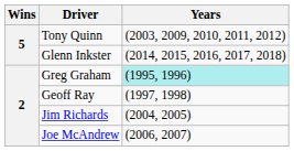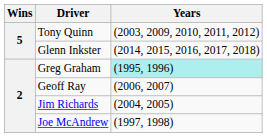 <table class=wikitable>
 <tr>
 <th>Wins</th>
 <th>Driver</th>
 <th>Years</th>
 </tr>
 <tr>
 <th rowspan=2>5</th>
 <td> Tony Quinn</td>
 <td>(2003, 2009, 2010, 2011, 2012)</td>
 </tr>
 <tr>
 <td> Glenn Inkster</td>
 <td>(2014, 2015, 2016, 2017, 2018)</td>
 </tr>
 <tr>
 <th rowspan=4>2</th>
 <td> Greg Graham</td>
 <td style="background: paleturquoise;">(1995, 1996)</td>
 </tr>
 <tr>
 <td> Geoff Ray</td>
-<td>(1997, 1998)</td>
+<td>(2006, 2007)</td>
 </tr>
 <tr>
 <td> <a href='#'>Jim Richards</a></td>
 <td>(2004, 2005)</td>
 </tr>
 <tr>
 <td> <a href='#'>Joe McAndrew</a></td>
-<td>(2006, 2007)</td>
+<td>(1997, 1998)</td>
 </tr>
 </table>
